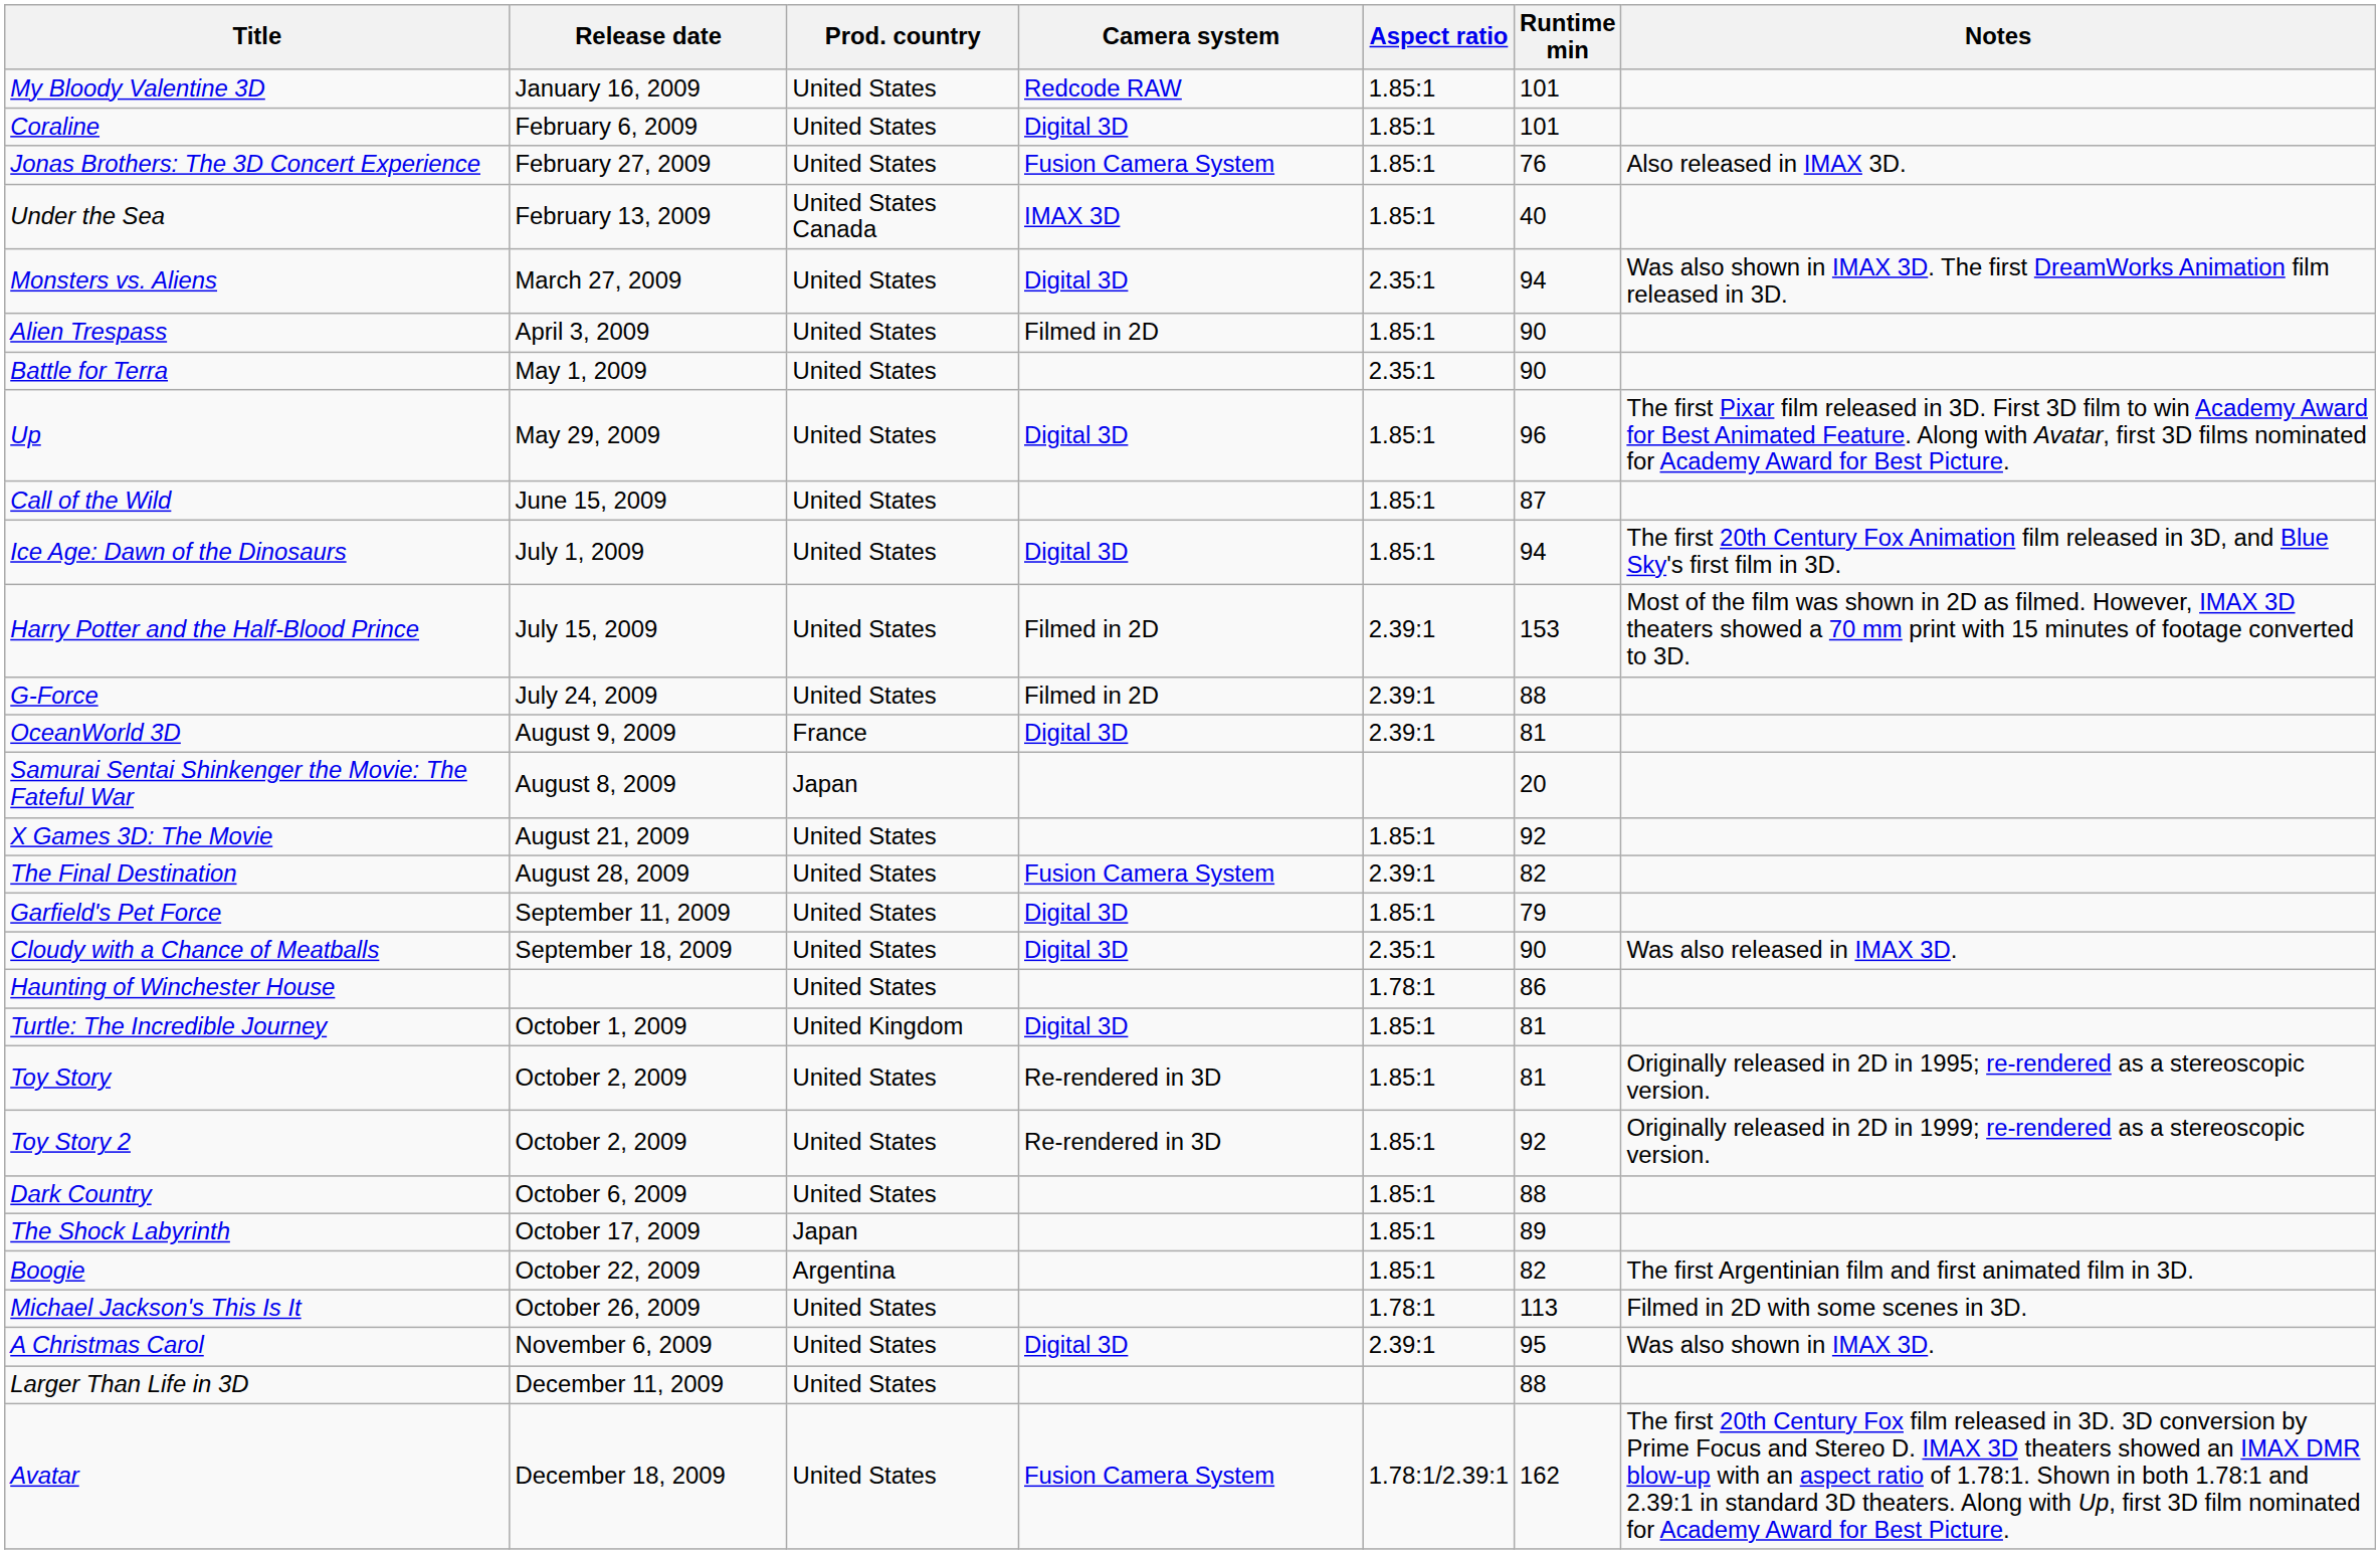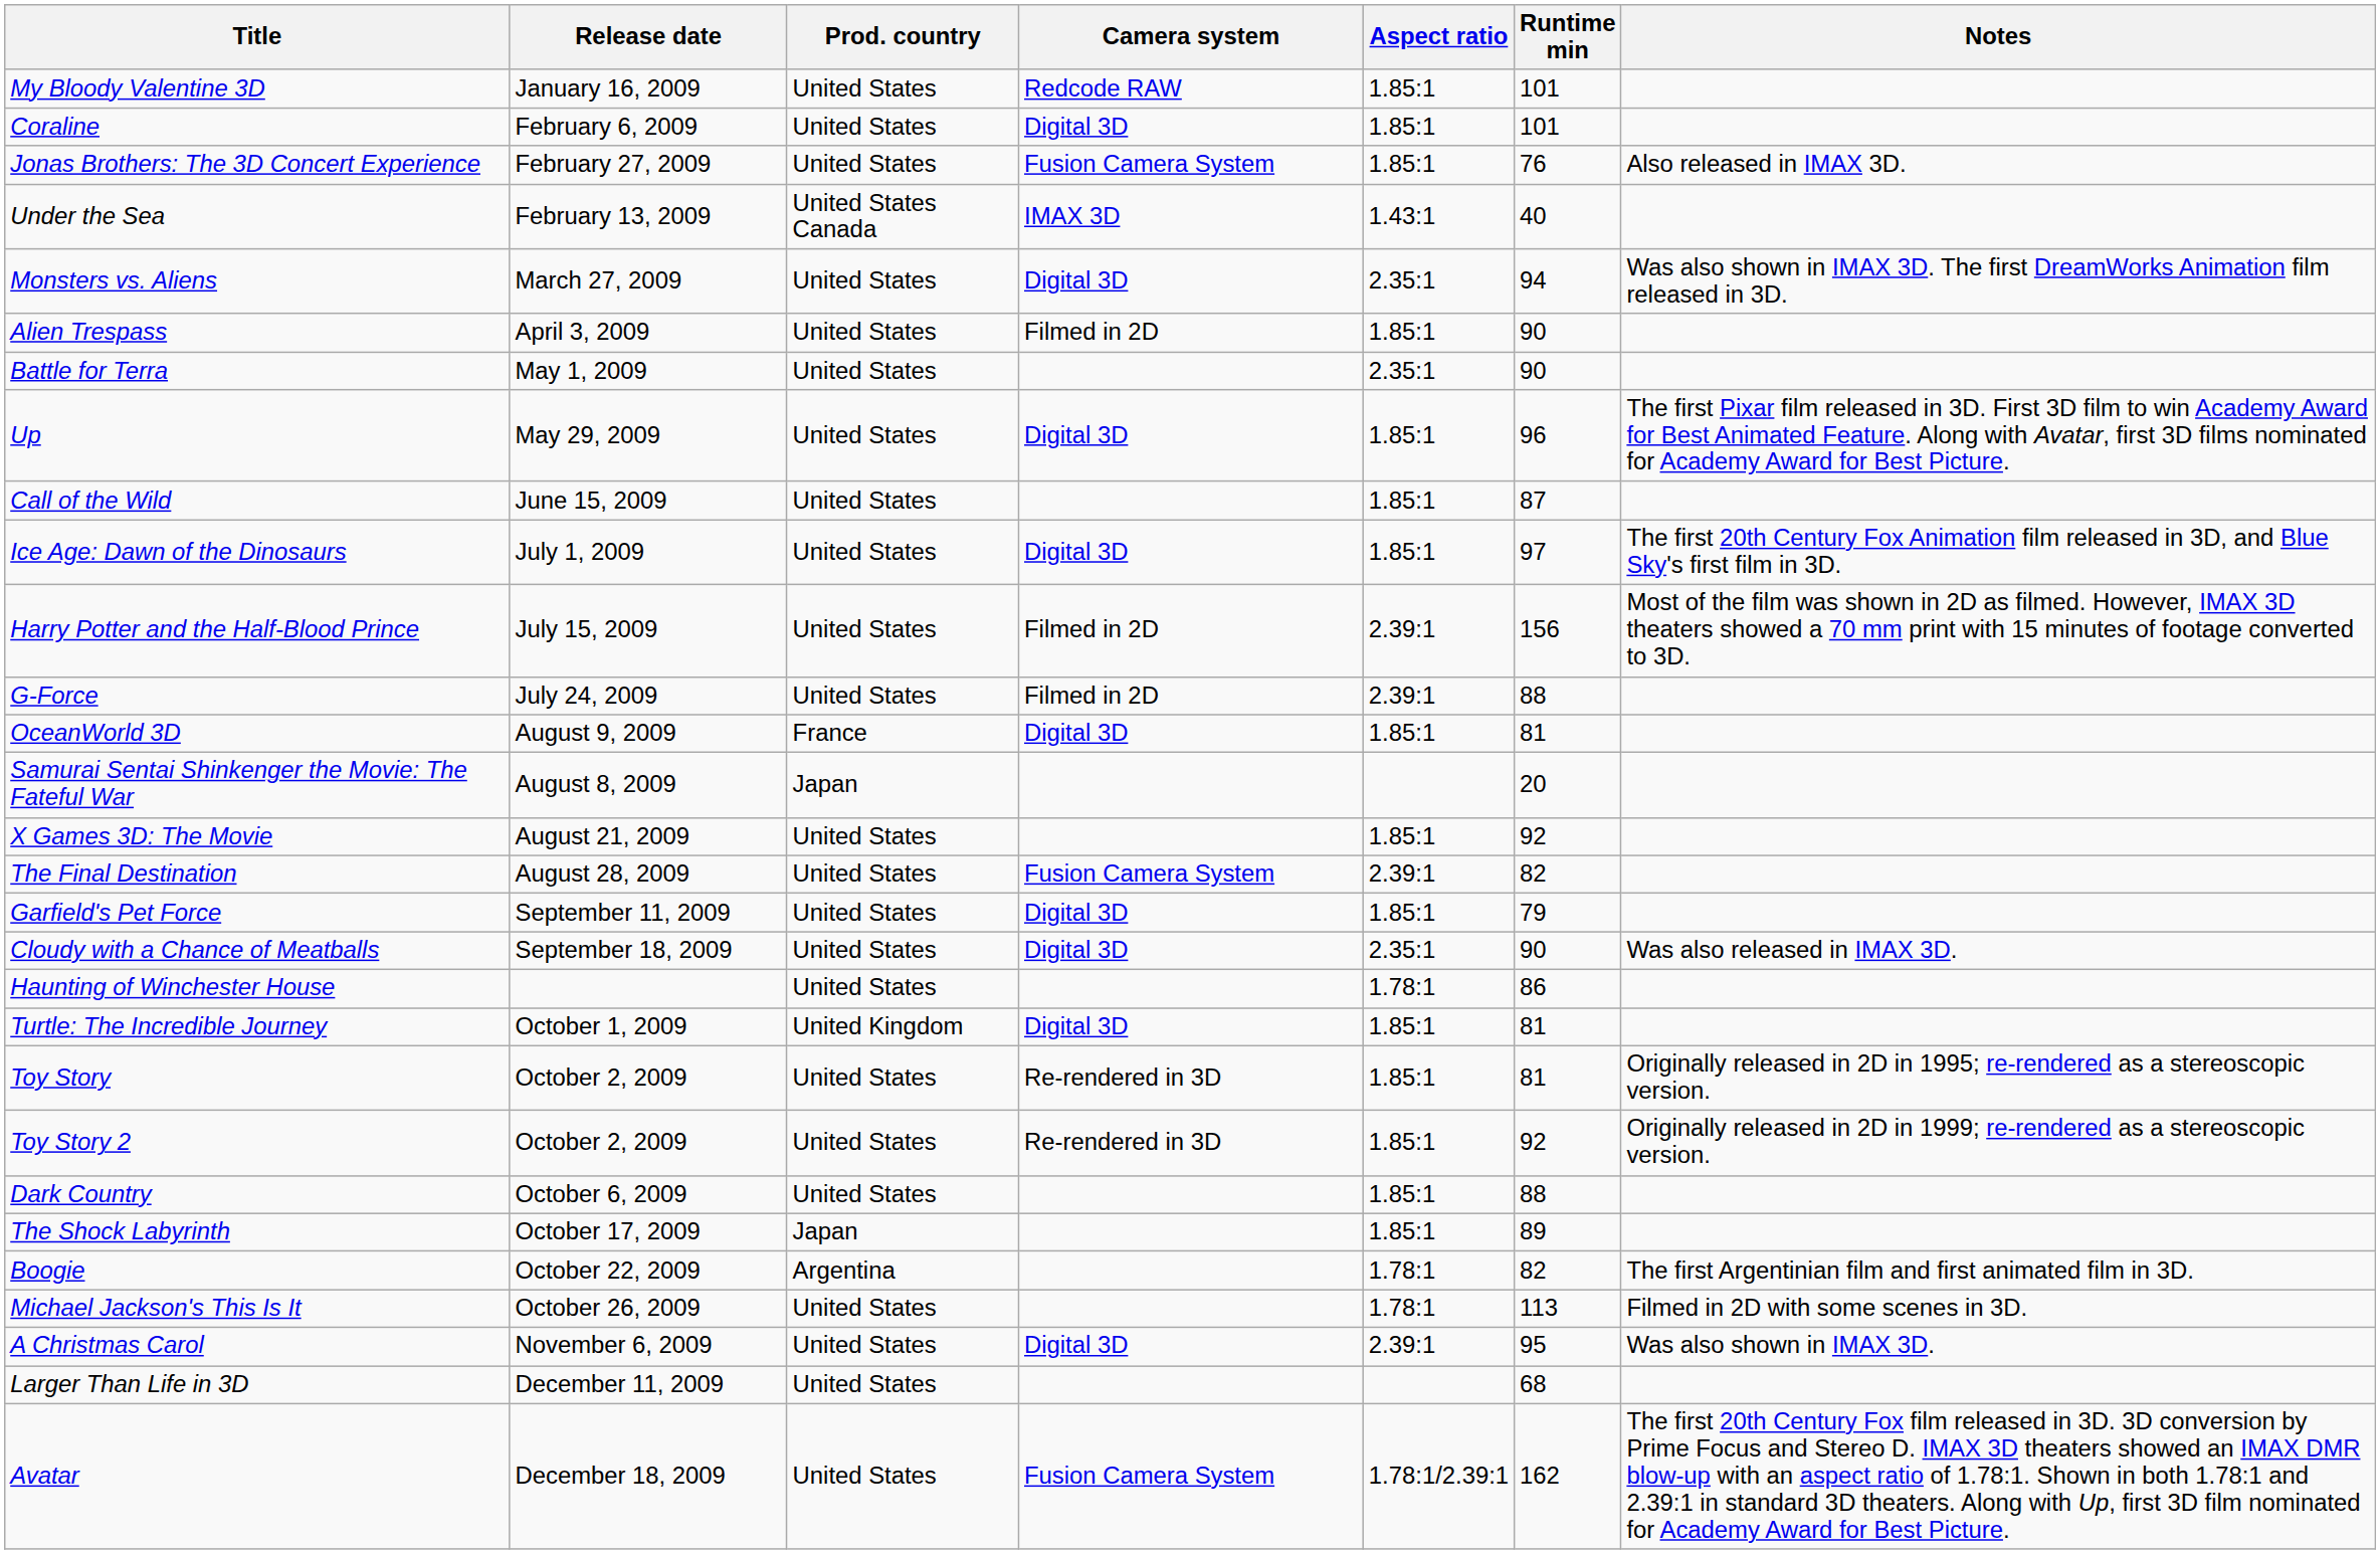 <table class="wikitable sortable" width="100%">
 <tr>
 <th width="22%">Title</th>
 <th width="12%">Release date</th>
 <th width="10%">Prod. country</th>
 <th width="15%">Camera system</th>
 <th width="5%"><a href='#'>Aspect ratio</a></th>
 <th width="3%">Runtime min</th>
 <th width="33%" class="unsortable">Notes</th>
 </tr>
 <tr>
 <td><em><a href='#'>My Bloody Valentine 3D</a></em></td>
 <td>January 16, 2009</td>
 <td>United States</td>
 <td><a href='#'>Redcode RAW</a></td>
 <td>1.85:1</td>
 <td>101</td>
 <td></td>
 </tr>
 <tr>
 <td><em><a href='#'>Coraline</a></em></td>
 <td>February 6, 2009</td>
 <td>United States</td>
 <td><a href='#'>Digital 3D</a></td>
 <td>1.85:1</td>
 <td>101</td>
 <td></td>
 </tr>
 <tr>
 <td><em><a href='#'>Jonas Brothers: The 3D Concert Experience</a></em></td>
 <td>February 27, 2009</td>
 <td>United States</td>
 <td><a href='#'>Fusion Camera System</a></td>
 <td>1.85:1</td>
 <td>76</td>
 <td>Also released in <a href='#'>IMAX</a> 3D.</td>
 </tr>
 <tr>
 <td><em>Under the Sea</em></td>
 <td>February 13, 2009</td>
 <td>United States<br>Canada</td>
 <td><a href='#'>IMAX 3D</a></td>
-<td>1.85:1</td>
+<td>1.43:1</td>
 <td>40</td>
 <td></td>
 </tr>
 <tr>
 <td><em><a href='#'>Monsters vs. Aliens</a></em></td>
 <td>March 27, 2009</td>
 <td>United States</td>
 <td><a href='#'>Digital 3D</a></td>
 <td>2.35:1</td>
 <td>94</td>
 <td>Was also shown in <a href='#'>IMAX 3D</a>. The first <a href='#'>DreamWorks Animation</a> film released in 3D.</td>
 </tr>
 <tr>
 <td><em><a href='#'>Alien Trespass</a></em></td>
 <td>April 3, 2009</td>
 <td>United States</td>
 <td>Filmed in 2D</td>
 <td>1.85:1</td>
 <td>90</td>
 <td></td>
 </tr>
 <tr>
 <td><em><a href='#'>Battle for Terra</a></em></td>
 <td>May 1, 2009</td>
 <td>United States</td>
 <td></td>
 <td>2.35:1</td>
 <td>90</td>
 <td></td>
 </tr>
 <tr>
 <td><em><a href='#'>Up</a></em></td>
 <td>May 29, 2009</td>
 <td>United States</td>
 <td><a href='#'>Digital 3D</a></td>
 <td>1.85:1</td>
 <td>96</td>
 <td>The first <a href='#'>Pixar</a> film released in 3D. First 3D film to win <a href='#'>Academy Award for Best Animated Feature</a>. Along with <em>Avatar</em>, first 3D films nominated for <a href='#'>Academy Award for Best Picture</a>.</td>
 </tr>
 <tr>
 <td><em><a href='#'>Call of the Wild</a></em></td>
 <td>June 15, 2009</td>
 <td>United States</td>
 <td></td>
 <td>1.85:1</td>
 <td>87</td>
 <td></td>
 </tr>
 <tr>
 <td><em><a href='#'>Ice Age: Dawn of the Dinosaurs</a></em></td>
 <td>July 1, 2009</td>
 <td>United States</td>
 <td><a href='#'>Digital 3D</a></td>
 <td>1.85:1</td>
-<td>94</td>
+<td>97</td>
 <td>The first <a href='#'>20th Century Fox Animation</a> film released in 3D, and <a href='#'>Blue Sky</a>'s first film in 3D.</td>
 </tr>
 <tr>
 <td><em><a href='#'>Harry Potter and the Half-Blood Prince</a></em></td>
 <td>July 15, 2009</td>
 <td>United States</td>
 <td>Filmed in 2D</td>
 <td>2.39:1</td>
-<td>153</td>
+<td>156</td>
 <td>Most of the film was shown in 2D as filmed. However, <a href='#'>IMAX 3D</a> theaters showed a <a href='#'>70 mm</a> print with 15 minutes of footage converted to 3D.</td>
 </tr>
 <tr>
 <td><em><a href='#'>G-Force</a></em></td>
 <td>July 24, 2009</td>
 <td>United States</td>
 <td>Filmed in 2D</td>
 <td>2.39:1</td>
 <td>88</td>
 <td></td>
 </tr>
 <tr>
 <td><em><a href='#'>OceanWorld 3D</a></em></td>
 <td>August 9, 2009</td>
 <td>France</td>
 <td><a href='#'>Digital 3D</a></td>
-<td>2.39:1</td>
+<td>1.85:1</td>
 <td>81</td>
 <td></td>
 </tr>
 <tr>
 <td><em><a href='#'>Samurai Sentai Shinkenger the Movie: The Fateful War</a></em></td>
 <td>August 8, 2009</td>
 <td>Japan</td>
 <td></td>
 <td></td>
 <td>20</td>
 <td></td>
 </tr>
 <tr>
 <td><em><a href='#'>X Games 3D: The Movie</a></em></td>
 <td>August 21, 2009</td>
 <td>United States</td>
 <td></td>
 <td>1.85:1</td>
 <td>92</td>
 <td></td>
 </tr>
 <tr>
 <td><em><a href='#'>The Final Destination</a></em></td>
 <td>August 28, 2009</td>
 <td>United States</td>
 <td><a href='#'>Fusion Camera System</a></td>
 <td>2.39:1</td>
 <td>82</td>
 <td></td>
 </tr>
 <tr>
 <td><em><a href='#'>Garfield's Pet Force</a></em></td>
 <td>September 11, 2009</td>
 <td>United States</td>
 <td><a href='#'>Digital 3D</a></td>
 <td>1.85:1</td>
 <td>79</td>
 <td></td>
 </tr>
 <tr>
 <td><em><a href='#'>Cloudy with a Chance of Meatballs</a></em></td>
 <td>September 18, 2009</td>
 <td>United States</td>
 <td><a href='#'>Digital 3D</a></td>
 <td>2.35:1</td>
 <td>90</td>
 <td>Was also released in <a href='#'>IMAX 3D</a>.</td>
 </tr>
 <tr>
 <td><em><a href='#'>Haunting of Winchester House</a></em></td>
 <td></td>
 <td>United States</td>
 <td></td>
 <td>1.78:1</td>
 <td>86</td>
 <td></td>
 </tr>
 <tr>
 <td><em><a href='#'>Turtle: The Incredible Journey</a></em></td>
 <td>October 1, 2009</td>
 <td>United Kingdom</td>
 <td><a href='#'>Digital 3D</a></td>
 <td>1.85:1</td>
 <td>81</td>
 <td></td>
 </tr>
 <tr>
 <td><em><a href='#'>Toy Story</a></em></td>
 <td>October 2, 2009</td>
 <td>United States</td>
 <td>Re-rendered in 3D</td>
 <td>1.85:1</td>
 <td>81</td>
 <td>Originally released in 2D in 1995; <a href='#'>re-rendered</a> as a stereoscopic version.</td>
 </tr>
 <tr>
 <td><em><a href='#'>Toy Story 2</a></em></td>
 <td>October 2, 2009</td>
 <td>United States</td>
 <td>Re-rendered in 3D</td>
 <td>1.85:1</td>
 <td>92</td>
 <td>Originally released in 2D in 1999; <a href='#'>re-rendered</a> as a stereoscopic version.</td>
 </tr>
 <tr>
 <td><em><a href='#'>Dark Country</a></em></td>
 <td>October 6, 2009</td>
 <td>United States</td>
 <td></td>
 <td>1.85:1</td>
 <td>88</td>
 <td></td>
 </tr>
 <tr>
 <td><em><a href='#'>The Shock Labyrinth</a></em></td>
 <td>October 17, 2009</td>
 <td>Japan</td>
 <td></td>
 <td>1.85:1</td>
 <td>89</td>
 <td></td>
 </tr>
 <tr>
 <td><em><a href='#'>Boogie</a></em></td>
 <td>October 22, 2009</td>
 <td>Argentina</td>
 <td></td>
-<td>1.85:1</td>
+<td>1.78:1</td>
 <td>82</td>
 <td>The first Argentinian film and first animated film in 3D.</td>
 </tr>
 <tr>
 <td><em><a href='#'>Michael Jackson's This Is It</a></em></td>
 <td>October 26, 2009</td>
 <td>United States</td>
 <td></td>
 <td>1.78:1</td>
 <td>113</td>
 <td>Filmed in 2D with some scenes in 3D.</td>
 </tr>
 <tr>
 <td><em><a href='#'>A Christmas Carol</a></em></td>
 <td>November 6, 2009</td>
 <td>United States</td>
 <td><a href='#'>Digital 3D</a></td>
 <td>2.39:1</td>
 <td>95</td>
 <td>Was also shown in <a href='#'>IMAX 3D</a>.</td>
 </tr>
 <tr>
 <td><em>Larger Than Life in 3D</em></td>
 <td>December 11, 2009</td>
 <td>United States</td>
 <td></td>
 <td></td>
-<td>88</td>
+<td>68</td>
 <td></td>
 </tr>
 <tr>
 <td><em><a href='#'>Avatar</a></em></td>
 <td>December 18, 2009</td>
 <td>United States</td>
 <td><a href='#'>Fusion Camera System</a></td>
 <td>1.78:1/2.39:1</td>
 <td>162</td>
 <td>The first <a href='#'>20th Century Fox</a> film released in 3D. 3D conversion by Prime Focus and Stereo D. <a href='#'>IMAX 3D</a> theaters showed an <a href='#'>IMAX DMR blow-up</a> with an <a href='#'>aspect ratio</a> of 1.78:1. Shown in both 1.78:1 and 2.39:1 in standard 3D theaters. Along with <em>Up</em>, first 3D film nominated for <a href='#'>Academy Award for Best Picture</a>.</td>
 </tr>
 </table>
